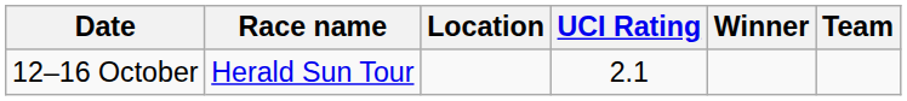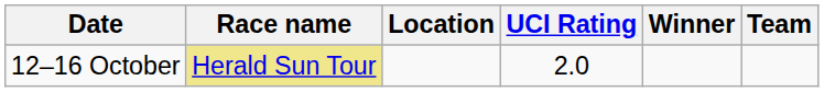 <table class="wikitable sortable">
 <tr>
 <th>Date</th>
 <th>Race name</th>
 <th>Location</th>
 <th><a href='#'>UCI Rating</a></th>
 <th>Winner</th>
 <th>Team</th>
 </tr>
 <tr>
 <td>12–16 October</td>
-<td><a href='#'>Herald Sun Tour</a></td>
+<td style="background: khaki;"><a href='#'>Herald Sun Tour</a></td>
 <td></td>
-<td align=center>2.1</td>
+<td align=center>2.0</td>
 <td></td>
 <td></td>
 </tr>
 </table>
